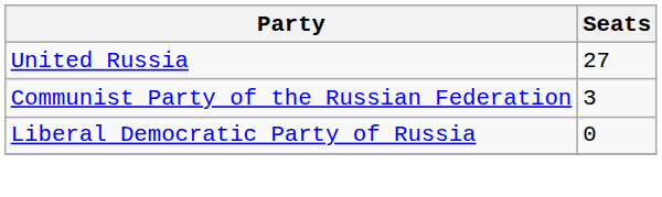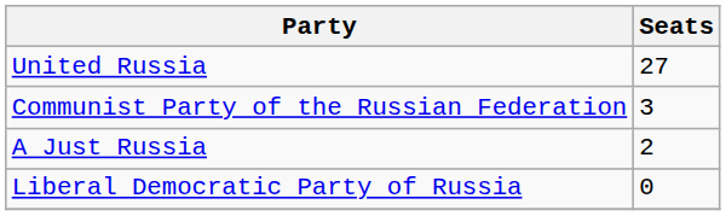 <table class="wikitable">
 <tr>
 <th>Party</th>
 <th>Seats</th>
 </tr>
 <tr>
 <td><a href='#'>United Russia</a></td>
 <td>27</td>
 </tr>
 <tr>
 <td><a href='#'>Communist Party of the Russian Federation</a></td>
 <td>3</td>
 </tr>
 <tr>
+<td><a href='#'>A Just Russia</a></td>
+<td>2</td>
+</tr>
+<tr>
 <td><a href='#'>Liberal Democratic Party of Russia</a></td>
 <td>0</td>
 </tr>
 <tr>
 </tr>
 </table>
